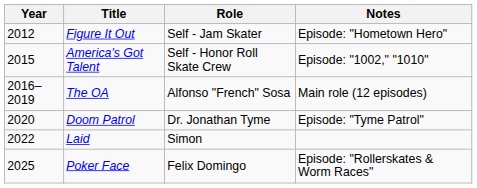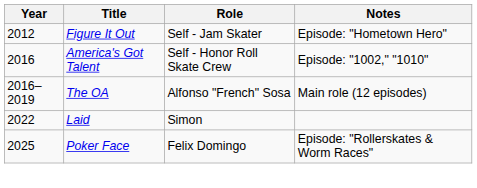 <table class="wikitable sortable">
 <tr>
 <th>Year</th>
 <th>Title</th>
 <th>Role</th>
 <th class="unsortable">Notes</th>
 </tr>
 <tr>
 <td>2012</td>
 <td><em><a href='#'>Figure It Out</a></em></td>
 <td>Self - Jam Skater</td>
 <td>Episode: "Hometown Hero"</td>
 </tr>
 <tr>
-<td>2015</td>
+<td>2016</td>
 <td><em><a href='#'>America's Got Talent</a></em></td>
 <td>Self - Honor Roll Skate Crew</td>
 <td>Episode: "1002," "1010"</td>
 </tr>
 <tr>
 <td>2016–2019</td>
 <td><em><a href='#'>The OA</a></em></td>
 <td>Alfonso "French" Sosa</td>
 <td>Main role (12 episodes)</td>
-</tr>
-<tr>
-<td>2020</td>
-<td><a href='#'><em>Doom Patrol</em></a></td>
-<td>Dr. Jonathan Tyme</td>
-<td>Episode: "Tyme Patrol"</td>
 </tr>
 <tr>
 <td>2022</td>
 <td><a href='#'><em>Laid</em></a></td>
 <td>Simon</td>
 <td></td>
 </tr>
 <tr>
 <td>2025</td>
 <td><a href='#'><em>Poker Face</em></a></td>
 <td>Felix Domingo</td>
 <td>Episode: "Rollerskates & Worm Races"</td>
 </tr>
 </table>
